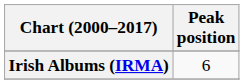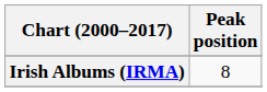 <table class="wikitable sortable plainrowheaders" style="text-align:center">
 <tr>
 <th scope="col">Chart (2000–2017)</th>
 <th scope="col">Peak<br>position</th>
 </tr>
 <tr>
 </tr>
 <tr>
 </tr>
 <tr>
 </tr>
 <tr>
 <th scope="row">Irish Albums (<a href='#'>IRMA</a>)</th>
-<td style="text-align:center">6</td>
+<td style="text-align:center">8</td>
 </tr>
 <tr>
 </tr>
 <tr>
 </tr>
 <tr>
 </tr>
 <tr>
 </tr>
 <tr>
 </tr>
 </table>
